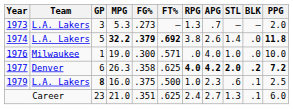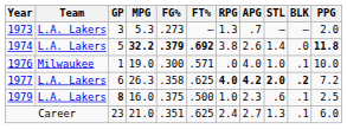 <table class="wikitable sortable" style="font-size:95%; text-align:right;">
 <tr>
 <th>Year</th>
 <th>Team</th>
 <th>GP</th>
 <th>MPG</th>
 <th>FG%</th>
 <th>FT%</th>
 <th>RPG</th>
 <th>APG</th>
 <th>STL</th>
 <th>BLK</th>
 <th>PPG</th>
 </tr>
 <tr>
 <td style="text-align:left;"><a href='#'>1973</a></td>
 <td style="text-align:left;"><a href='#'>L.A. Lakers</a></td>
 <td>3</td>
 <td>5.3</td>
 <td>.273</td>
 <td>–</td>
 <td>1.3</td>
 <td>.7</td>
 <td>–</td>
 <td>–</td>
 <td>2.0</td>
 </tr>
 <tr>
 <td style="text-align:left;"><a href='#'>1974</a></td>
 <td style="text-align:left;"><a href='#'>L.A. Lakers</a></td>
 <td>5</td>
 <td><strong>32.2</strong></td>
 <td><strong>.379</strong></td>
 <td><strong>.692</strong></td>
 <td>3.8</td>
 <td>2.6</td>
 <td>1.4</td>
 <td>.0</td>
 <td><strong>11.8</strong></td>
 </tr>
 <tr>
 <td style="text-align:left;"><a href='#'>1976</a></td>
 <td style="text-align:left;"><a href='#'>Milwaukee</a></td>
 <td>1</td>
 <td>19.0</td>
 <td>.300</td>
 <td>.571</td>
 <td>.0</td>
 <td>4.0</td>
 <td>1.0</td>
-<td>.0</td>
+<td>.1</td>
 <td>10.0</td>
 </tr>
 <tr>
 <td style="text-align:left;"><a href='#'>1977</a></td>
-<td style="text-align:left;"><a href='#'>Denver</a></td>
+<td style="text-align:left;"><a href='#'>L.A. Lakers</a></td>
 <td>6</td>
 <td>26.3</td>
 <td>.358</td>
 <td>.625</td>
 <td><strong>4.0</strong></td>
 <td><strong>4.2</strong></td>
 <td><strong>2.0</strong></td>
 <td><strong>.2</strong></td>
-<td><strong>7.2</strong></td>
+<td>7.2</td>
 </tr>
 <tr>
 <td style="text-align:left;"><a href='#'>1979</a></td>
 <td style="text-align:left;"><a href='#'>L.A. Lakers</a></td>
 <td><strong>8</strong></td>
 <td>16.0</td>
 <td>.375</td>
 <td>.500</td>
 <td>1.0</td>
 <td>2.3</td>
 <td>.6</td>
 <td>.1</td>
 <td>2.5</td>
 </tr>
 <tr class="sortbottom">
 <td colspan="2" style="text-align:center;">Career</td>
 <td>23</td>
 <td>21.0</td>
 <td>.351</td>
 <td>.625</td>
 <td>2.4</td>
 <td>2.7</td>
 <td>1.3</td>
 <td>.1</td>
 <td>6.0</td>
 </tr>
 </table>
